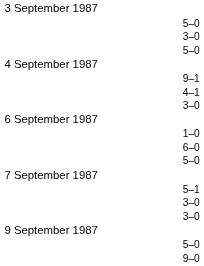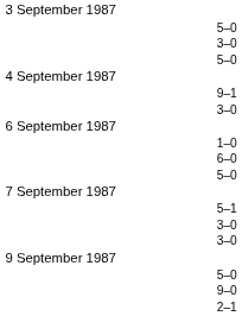 <table style="width:60%;" cellspacing="1">
 <tr>
 <th width=25%></th>
 <th width=10%></th>
 <th width=25%></th>
 </tr>
 <tr>
 <td>3 September 1987</td>
 </tr>
 <tr style=font-size:90%>
 <td align=right></td>
 <td align=center>5–0</td>
 <td></td>
 </tr>
 <tr style=font-size:90%>
 <td align=right></td>
 <td align=center>3–0</td>
 <td></td>
 </tr>
 <tr style=font-size:90%>
 <td align=right></td>
 <td align=center>5–0</td>
 <td></td>
 </tr>
 <tr>
 <td>4 September 1987</td>
 </tr>
 <tr style=font-size:90%>
 <td align=right></td>
 <td align=center>9–1</td>
-<td></td>
-</tr>
-<tr style=font-size:90%>
-<td align=right></td>
-<td align=center>4–1</td>
 <td></td>
 </tr>
 <tr style=font-size:90%>
 <td align=right></td>
 <td align=center>3–0</td>
 <td></td>
 </tr>
 <tr>
 <td>6 September 1987</td>
 </tr>
 <tr style=font-size:90%>
 <td align=right></td>
 <td align=center>1–0</td>
 <td></td>
 </tr>
 <tr style=font-size:90%>
 <td align=right></td>
 <td align=center>6–0</td>
 <td></td>
 </tr>
 <tr style=font-size:90%>
 <td align=right></td>
 <td align=center>5–0</td>
 <td></td>
 </tr>
 <tr>
 <td>7 September 1987</td>
 </tr>
 <tr style=font-size:90%>
 <td align=right></td>
 <td align=center>5–1</td>
 <td></td>
 </tr>
 <tr style=font-size:90%>
 <td align=right></td>
 <td align=center>3–0</td>
 <td></td>
 </tr>
 <tr style=font-size:90%>
 <td align=right></td>
 <td align=center>3–0</td>
 <td></td>
 </tr>
 <tr>
 <td>9 September 1987</td>
 </tr>
 <tr style=font-size:90%>
 <td align=right></td>
 <td align=center>5–0</td>
 <td></td>
 </tr>
 <tr style=font-size:90%>
 <td align=right></td>
 <td align=center>9–0</td>
 <td></td>
 </tr>
+<tr style=font-size:90%>
+<td align=right></td>
+<td align=center>2–1</td>
+<td></td>
+</tr>
 </table>
